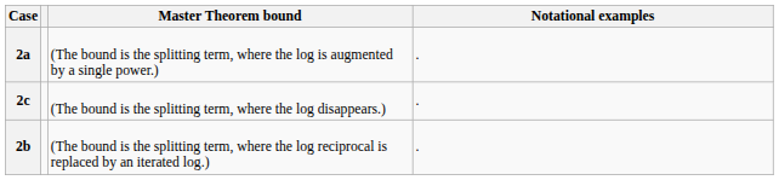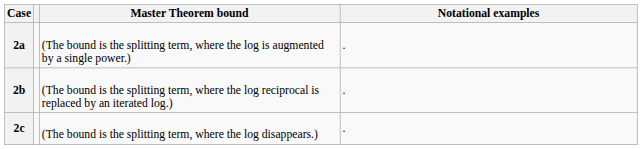 <table class="wikitable">
 <tr>
 <th width=10>Case</th>
 <th></th>
 <th>Master Theorem bound</th>
 <th width=400>Notational examples</th>
 </tr>
 <tr>
 <th>2a</th>
 <td></td>
 <td><br>(The bound is the splitting term, where the log is augmented by a single power.)</td>
 <td>.</td>
 </tr>
 <tr>
+<th>2b</th>
+<td></td>
+<td><br>(The bound is the splitting term, where the log reciprocal is replaced by an iterated log.)</td>
+<td>.</td>
+</tr>
+<tr>
 <th>2c</th>
 <td></td>
 <td><br>(The bound is the splitting term, where the log disappears.)</td>
 <td>.</td>
 </tr>
-<tr>
-<th>2b</th>
-<td></td>
-<td><br>(The bound is the splitting term, where the log reciprocal is replaced by an iterated log.)</td>
-<td>.</td>
-</tr>
 </table>
